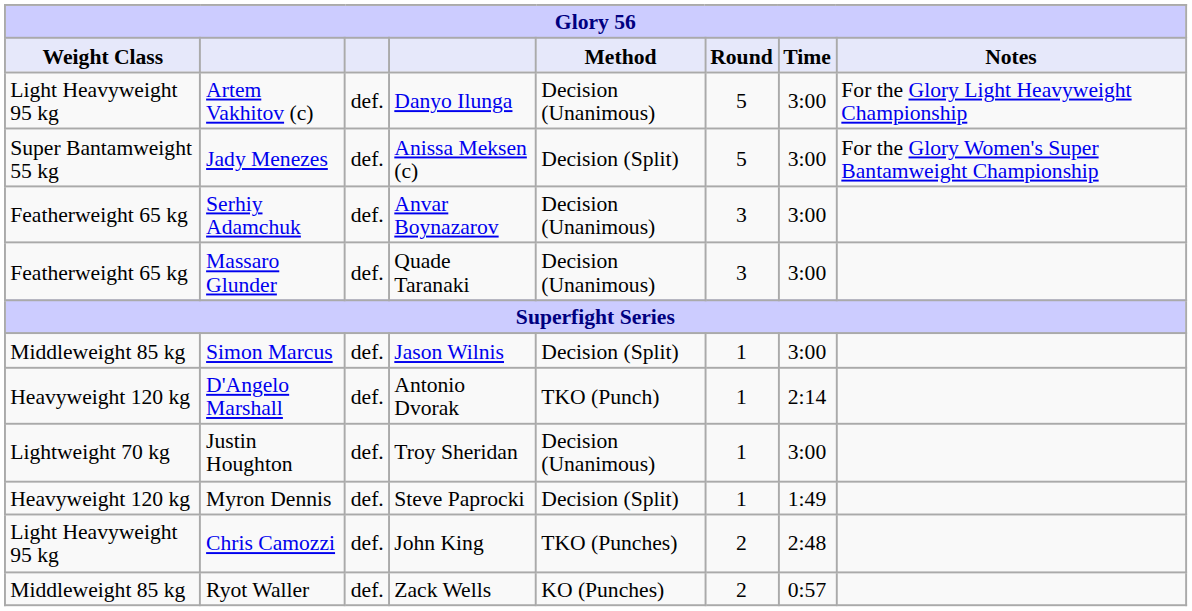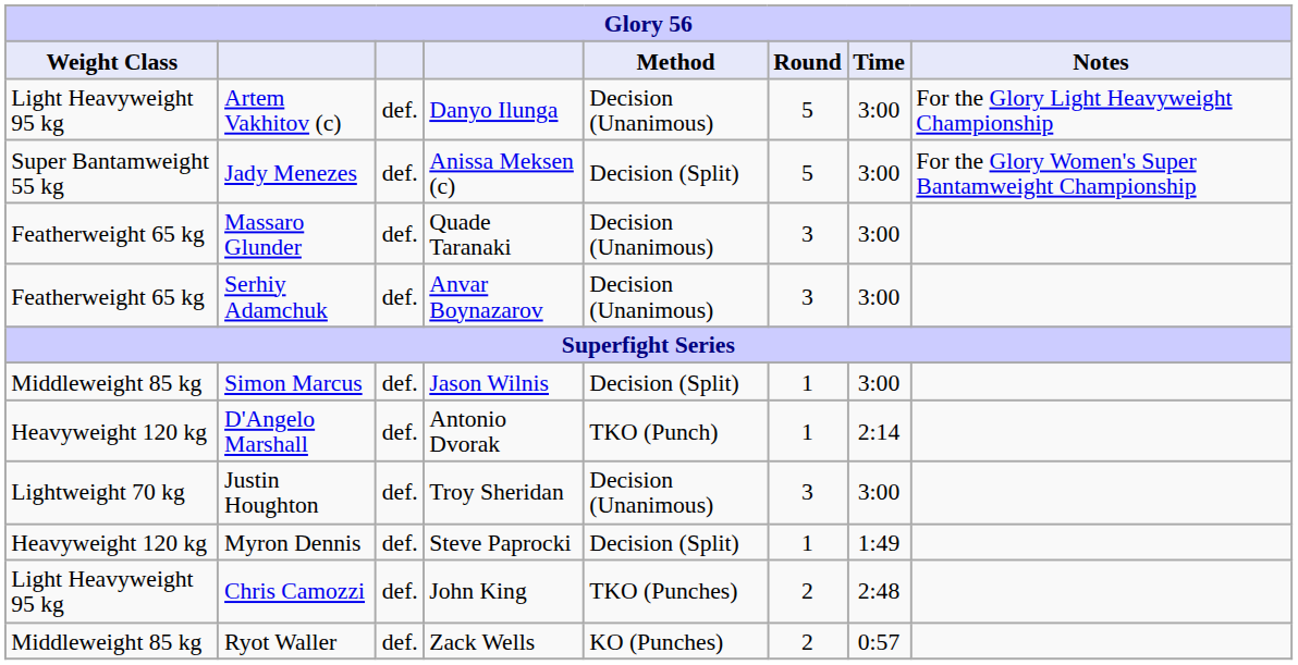 <table class="wikitable" style="font-size: 70%;">
 <tr>
 <th colspan="8" style="background-color: #ccf; color: #000080; text-align: center;"><strong>Glory 56</strong></th>
 </tr>
 <tr>
 <th colspan="1" style="background-color: #E6E8FA; color: #000000; text-align: center;">Weight Class</th>
 <th colspan="1" style="background-color: #E6E8FA; color: #000000; text-align: center;"></th>
 <th colspan="1" style="background-color: #E6E8FA; color: #000000; text-align: center;"></th>
 <th colspan="1" style="background-color: #E6E8FA; color: #000000; text-align: center;"></th>
 <th colspan="1" style="background-color: #E6E8FA; color: #000000; text-align: center;">Method</th>
 <th colspan="1" style="background-color: #E6E8FA; color: #000000; text-align: center;">Round</th>
 <th colspan="1" style="background-color: #E6E8FA; color: #000000; text-align: center;">Time</th>
 <th colspan="1" style="background-color: #E6E8FA; color: #000000; text-align: center;">Notes</th>
 </tr>
 <tr>
 <td>Light Heavyweight 95 kg</td>
 <td> <a href='#'>Artem Vakhitov</a> (c)</td>
 <td align=center>def.</td>
 <td> <a href='#'>Danyo Ilunga</a></td>
 <td>Decision (Unanimous)</td>
 <td align=center>5</td>
 <td align=center>3:00</td>
 <td>For the <a href='#'>Glory Light Heavyweight Championship</a></td>
 </tr>
 <tr>
 <td>Super Bantamweight 55 kg</td>
 <td> <a href='#'>Jady Menezes</a></td>
 <td align=center>def.</td>
 <td> <a href='#'>Anissa Meksen</a> (c)</td>
 <td>Decision (Split)</td>
 <td align=center>5</td>
 <td align=center>3:00</td>
 <td>For the <a href='#'>Glory Women's Super Bantamweight Championship</a></td>
 </tr>
 <tr>
 <td>Featherweight 65 kg</td>
-<td> <a href='#'>Serhiy Adamchuk</a></td>
+<td> <a href='#'>Massaro Glunder</a></td>
 <td align=center>def.</td>
-<td> <a href='#'>Anvar Boynazarov</a></td>
+<td> Quade Taranaki</td>
 <td>Decision (Unanimous)</td>
 <td align=center>3</td>
 <td align=center>3:00</td>
 <td></td>
 </tr>
 <tr>
 <td>Featherweight 65 kg</td>
-<td> <a href='#'>Massaro Glunder</a></td>
+<td> <a href='#'>Serhiy Adamchuk</a></td>
 <td align=center>def.</td>
-<td> Quade Taranaki</td>
+<td> <a href='#'>Anvar Boynazarov</a></td>
 <td>Decision (Unanimous)</td>
 <td align=center>3</td>
 <td align=center>3:00</td>
 <td></td>
 </tr>
 <tr>
 <th colspan="8" style="background-color: #ccf; color: #000080; text-align: center;"><strong>Superfight Series</strong></th>
 </tr>
 <tr>
 <td>Middleweight 85 kg</td>
 <td> <a href='#'>Simon Marcus</a></td>
 <td align=center>def.</td>
 <td> <a href='#'>Jason Wilnis</a></td>
 <td>Decision (Split)</td>
 <td align=center>1</td>
 <td align=center>3:00</td>
 <td></td>
 </tr>
 <tr>
 <td>Heavyweight 120 kg</td>
 <td> <a href='#'>D'Angelo Marshall</a></td>
 <td align=center>def.</td>
 <td> Antonio Dvorak</td>
 <td>TKO (Punch)</td>
 <td align=center>1</td>
 <td align=center>2:14</td>
 <td></td>
 </tr>
 <tr>
 <td>Lightweight 70 kg</td>
 <td> Justin Houghton</td>
 <td align=center>def.</td>
 <td> Troy Sheridan</td>
 <td>Decision (Unanimous)</td>
-<td align=center>1</td>
+<td align=center>3</td>
 <td align=center>3:00</td>
 <td></td>
 </tr>
 <tr>
 <td>Heavyweight 120 kg</td>
 <td> Myron Dennis</td>
 <td align=center>def.</td>
 <td> Steve Paprocki</td>
 <td>Decision (Split)</td>
 <td align=center>1</td>
 <td align=center>1:49</td>
 <td></td>
 </tr>
 <tr>
 <td>Light Heavyweight 95 kg</td>
 <td> <a href='#'>Chris Camozzi</a></td>
 <td align=center>def.</td>
 <td> John King</td>
 <td>TKO (Punches)</td>
 <td align=center>2</td>
 <td align=center>2:48</td>
 <td></td>
 </tr>
 <tr>
 <td>Middleweight 85 kg</td>
 <td> Ryot Waller</td>
 <td align=center>def.</td>
 <td> Zack Wells</td>
 <td>KO (Punches)</td>
 <td align=center>2</td>
 <td align=center>0:57</td>
 <td></td>
 </tr>
 </table>
